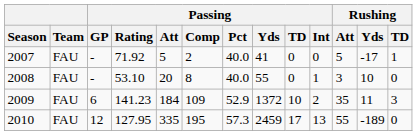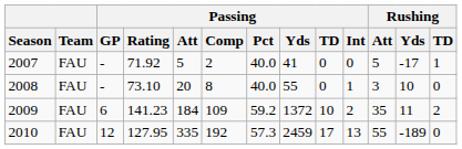 <table class="wikitable">
 <tr>
 <th colspan=2> </th>
 <th colspan=8>Passing</th>
 <th colspan=3>Rushing</th>
 </tr>
 <tr>
 <th>Season</th>
 <th>Team</th>
 <th>GP</th>
 <th>Rating</th>
 <th>Att</th>
 <th>Comp</th>
 <th>Pct</th>
 <th>Yds</th>
 <th>TD</th>
 <th>Int</th>
 <th>Att</th>
 <th>Yds</th>
 <th>TD</th>
 </tr>
 <tr>
 <td>2007</td>
 <td>FAU</td>
 <td>-</td>
 <td>71.92</td>
 <td>5</td>
 <td>2</td>
 <td>40.0</td>
 <td>41</td>
 <td>0</td>
 <td>0</td>
 <td>5</td>
 <td>-17</td>
 <td>1</td>
 </tr>
 <tr>
 <td>2008</td>
 <td>FAU</td>
 <td>-</td>
-<td>53.10</td>
+<td>73.10</td>
 <td>20</td>
 <td>8</td>
 <td>40.0</td>
 <td>55</td>
 <td>0</td>
 <td>1</td>
 <td>3</td>
 <td>10</td>
 <td>0</td>
 </tr>
 <tr>
 <td>2009</td>
 <td>FAU</td>
 <td>6</td>
 <td>141.23</td>
 <td>184</td>
 <td>109</td>
-<td>52.9</td>
+<td>59.2</td>
 <td>1372</td>
 <td>10</td>
 <td>2</td>
 <td>35</td>
 <td>11</td>
-<td>3</td>
+<td>2</td>
 </tr>
 <tr>
 <td>2010</td>
 <td>FAU</td>
 <td>12</td>
 <td>127.95</td>
 <td>335</td>
-<td>195</td>
+<td>192</td>
 <td>57.3</td>
 <td>2459</td>
 <td>17</td>
 <td>13</td>
 <td>55</td>
 <td>-189</td>
 <td>0</td>
 </tr>
 </table>
